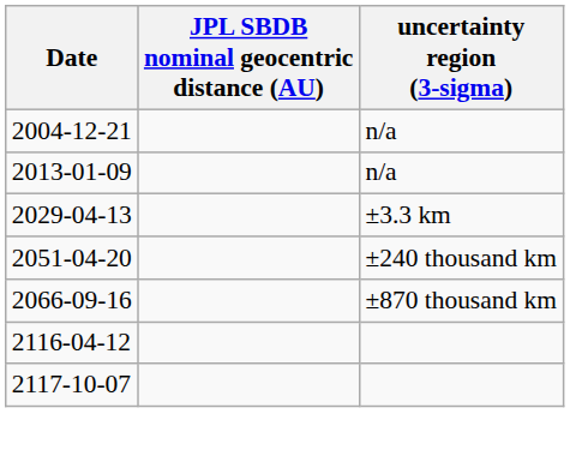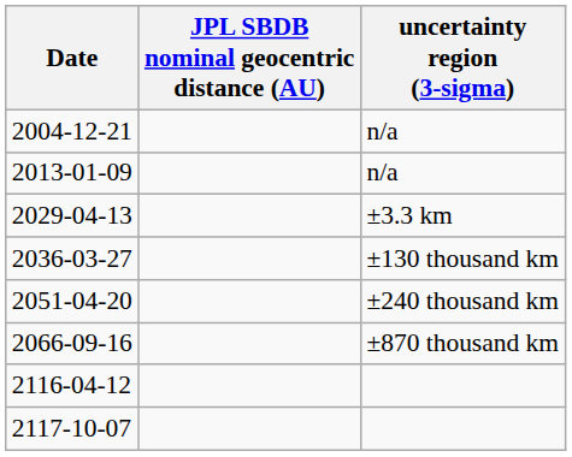 <table class="wikitable sortable" style="font-size: 0.9em;">
 <tr>
 <th>Date</th>
 <th><a href='#'>JPL SBDB</a><br><a href='#'>nominal</a> geocentric<br>distance (<a href='#'>AU</a>)</th>
 <th class=unsortable>uncertainty<br>region<br>(<a href='#'>3-sigma</a>)</th>
 </tr>
 <tr>
 <td>2004-12-21</td>
 <td></td>
 <td>n/a</td>
 </tr>
 <tr>
 <td>2013-01-09</td>
 <td></td>
 <td>n/a</td>
 </tr>
 <tr id=2029>
 <td>2029-04-13</td>
 <td></td>
 <td>±3.3 km</td>
+</tr>
+<tr id=2036>
+<td>2036-03-27</td>
+<td></td>
+<td>±130 thousand km</td>
 </tr>
 <tr>
 <td>2051-04-20</td>
 <td></td>
 <td>±240 thousand km</td>
 </tr>
 <tr>
 <td>2066-09-16</td>
 <td></td>
 <td>±870 thousand km</td>
 </tr>
 <tr>
 <td>2116-04-12</td>
 <td></td>
 <td></td>
 </tr>
 <tr>
 <td>2117-10-07</td>
 <td></td>
 <td></td>
 </tr>
 </table>
